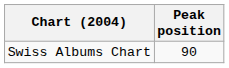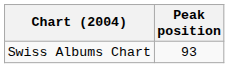 <table class="wikitable sortable">
 <tr>
 <th align="left">Chart (2004)</th>
 <th align="left">Peak<br>position</th>
 </tr>
 <tr>
 <td align="left">Swiss Albums Chart</td>
-<td style="text-align:center;">90</td>
+<td style="text-align:center;">93</td>
 </tr>
 </table>
